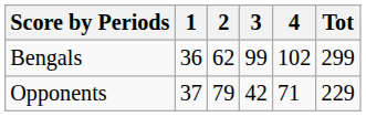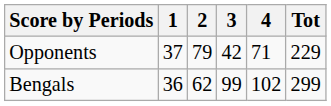 <table class="wikitable">
 <tr>
 <th>Score by Periods</th>
 <th>1</th>
 <th>2</th>
 <th>3</th>
 <th>4</th>
 <th>Tot</th>
 </tr>
 <tr>
+<td>Opponents</td>
+<td>37</td>
+<td>79</td>
+<td>42</td>
+<td>71</td>
+<td>229</td>
+</tr>
+<tr>
 <td>Bengals</td>
 <td>36</td>
 <td>62</td>
 <td>99</td>
 <td>102</td>
 <td>299</td>
 </tr>
-<tr>
-<td>Opponents</td>
-<td>37</td>
-<td>79</td>
-<td>42</td>
-<td>71</td>
-<td>229</td>
-</tr>
 </table>
